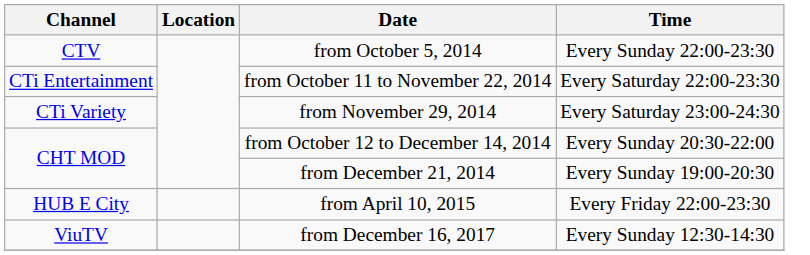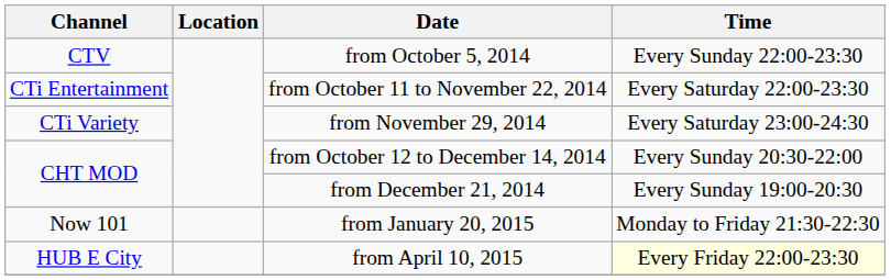 <table class="wikitable" style="text-align:center">
 <tr>
 <th>Channel</th>
 <th>Location</th>
 <th>Date</th>
 <th>Time</th>
 </tr>
 <tr>
 <td><a href='#'>CTV</a></td>
 <td rowspan=5></td>
 <td>from October 5, 2014</td>
 <td>Every Sunday 22:00-23:30</td>
 </tr>
 <tr>
 <td><a href='#'>CTi Entertainment</a></td>
 <td>from October 11 to November 22, 2014</td>
 <td>Every Saturday 22:00-23:30</td>
 </tr>
 <tr>
 <td><a href='#'>CTi Variety</a></td>
 <td>from November 29, 2014</td>
 <td>Every Saturday 23:00-24:30</td>
 </tr>
 <tr>
 <td rowspan=2><a href='#'>CHT MOD</a></td>
 <td>from October 12 to December 14, 2014</td>
 <td>Every Sunday 20:30-22:00</td>
 </tr>
 <tr>
 <td>from December 21, 2014</td>
 <td>Every Sunday 19:00-20:30</td>
 </tr>
 <tr>
+<td>Now 101</td>
+<td></td>
+<td>from January 20, 2015</td>
+<td>Monday to Friday 21:30-22:30</td>
+</tr>
+<tr>
 <td><a href='#'>HUB E City</a></td>
 <td></td>
 <td>from April 10, 2015</td>
-<td>Every Friday 22:00-23:30</td>
-</tr>
-<tr>
-<td><a href='#'>ViuTV</a></td>
-<td></td>
-<td>from December 16, 2017</td>
-<td>Every Sunday 12:30-14:30</td>
+<td style="background: lightyellow;">Every Friday 22:00-23:30</td>
 </tr>
 <tr>
 </tr>
 </table>
